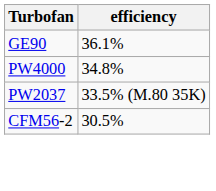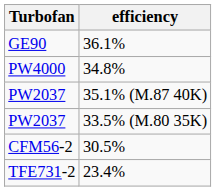 <table class="wikitable sortable">
 <tr>
 <th>Turbofan</th>
 <th>efficiency</th>
 </tr>
 <tr>
 <td><a href='#'>GE90</a></td>
 <td>36.1%</td>
 </tr>
 <tr>
 <td><a href='#'>PW4000</a></td>
 <td>34.8%</td>
 </tr>
 <tr>
 <td><a href='#'>PW2037</a></td>
+<td>35.1% (M.87 40K)</td>
+</tr>
+<tr>
+<td><a href='#'>PW2037</a></td>
 <td>33.5% (M.80 35K)</td>
 </tr>
 <tr>
 <td><a href='#'>CFM56</a>-2</td>
 <td>30.5%</td>
 </tr>
+<tr>
+<td><a href='#'>TFE731</a>-2</td>
+<td>23.4%</td>
+</tr>
 </table>
